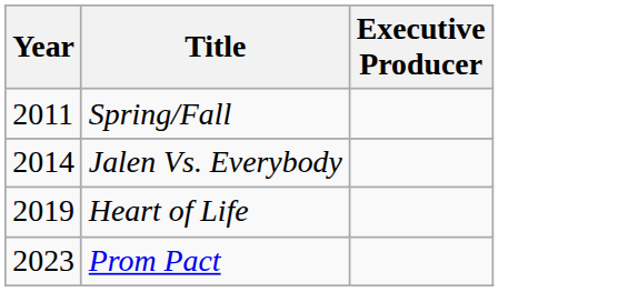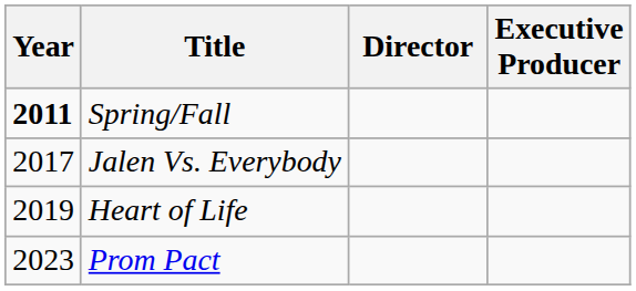 <table class="wikitable plainrowheaders">
 <tr>
 <th>Year</th>
 <th>Title</th>
+<th width=65>Director</th>
 <th width=65>Executive<br>Producer</th>
 </tr>
 <tr>
-<td>2011</td>
+<td><strong>2011</strong></td>
 <td><em>Spring/Fall</em></td>
+<td></td>
 <td></td>
 </tr>
 <tr>
-<td>2014</td>
+<td>2017</td>
 <td><em>Jalen Vs. Everybody</em></td>
+<td></td>
 <td></td>
 </tr>
 <tr>
 <td>2019</td>
 <td><em>Heart of Life</em></td>
 <td></td>
+<td></td>
 </tr>
 <tr>
 <td>2023</td>
 <td><em><a href='#'>Prom Pact</a></em></td>
 <td></td>
+<td></td>
 </tr>
 </table>
